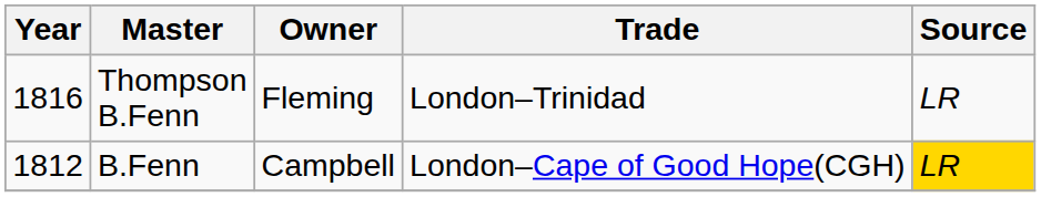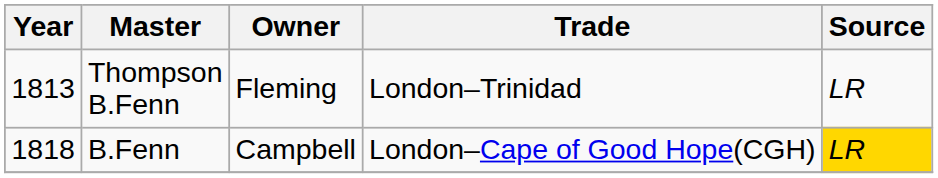 <table class=" wikitable">
 <tr>
 <th>Year</th>
 <th>Master</th>
 <th>Owner</th>
 <th>Trade</th>
 <th>Source</th>
 </tr>
 <tr>
-<td>1816</td>
+<td>1813</td>
 <td>Thompson<br>B.Fenn</td>
 <td>Fleming</td>
 <td>London–Trinidad</td>
 <td><em>LR</em></td>
 </tr>
 <tr>
-<td>1812</td>
+<td>1818</td>
 <td>B.Fenn</td>
 <td>Campbell</td>
 <td>London–<a href='#'>Cape of Good Hope</a>(CGH)</td>
 <td style="background: gold;"><em>LR</em></td>
 </tr>
 <tr>
 </tr>
 </table>
